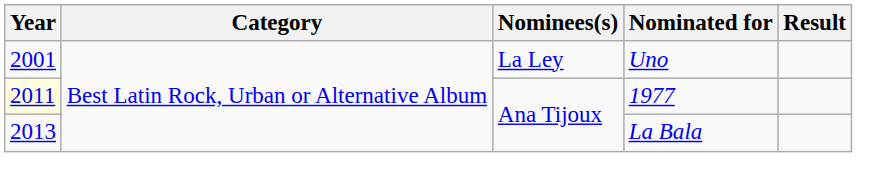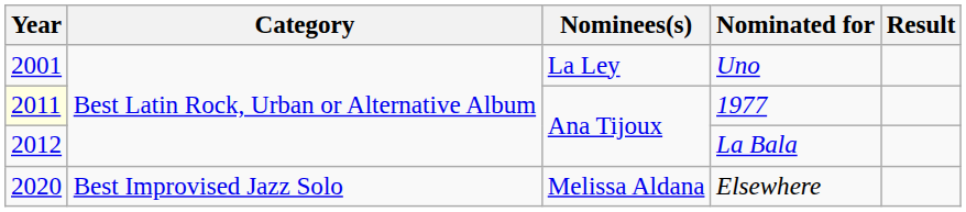 <table class="wikitable">
 <tr>
 <th>Year</th>
 <th>Category</th>
 <th>Nominees(s)</th>
 <th>Nominated for</th>
 <th>Result</th>
 </tr>
 <tr>
 <td><a href='#'>2001</a></td>
 <td rowspan=3><a href='#'>Best Latin Rock, Urban or Alternative Album</a></td>
 <td><a href='#'>La Ley</a></td>
 <td><em><a href='#'>Uno</a></em></td>
 <td></td>
 </tr>
 <tr>
 <td style="background: lightyellow;"><a href='#'>2011</a></td>
 <td rowspan=2><a href='#'>Ana Tijoux</a></td>
 <td><em><a href='#'>1977</a></em></td>
 <td></td>
 </tr>
 <tr>
-<td><a href='#'>2013</a></td>
+<td><a href='#'>2012</a></td>
 <td><em><a href='#'>La Bala</a></em></td>
 <td></td>
 </tr>
+<tr>
+<td><a href='#'>2020</a></td>
+<td><a href='#'>Best Improvised Jazz Solo</a></td>
+<td><a href='#'>Melissa Aldana</a></td>
+<td><em>Elsewhere</em></td>
+<td></td>
+</tr>
 </table>
